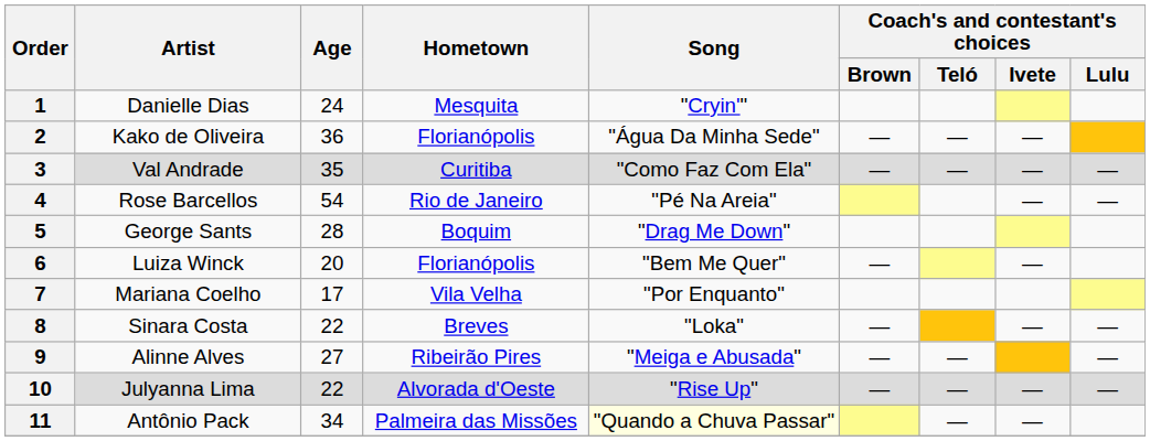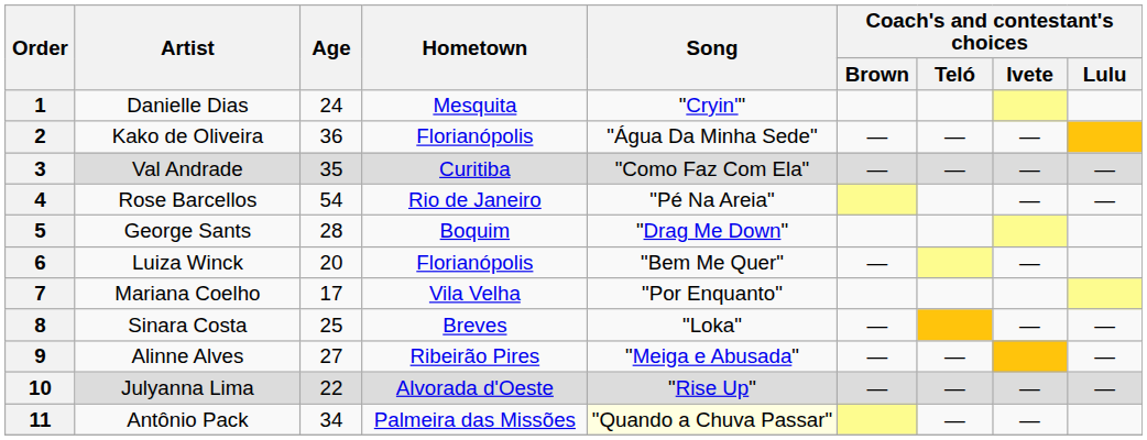 <table class="wikitable" style="text-align:center; line-height:17px; width:100%;">
 <tr>
 <th scope="col" rowspan=2 width="04%">Order</th>
 <th scope="col" rowspan=2 width="18%">Artist</th>
 <th scope="col" rowspan=2 width="05%">Age</th>
 <th scope="col" rowspan=2 width="18%">Hometown</th>
 <th scope="col" rowspan=2 width="20%">Song</th>
 <th scope="col" colspan=4 width="24%">Coach's and contestant's choices</th>
 </tr>
 <tr>
 <th width="06%">Brown</th>
 <th width="06%">Teló</th>
 <th width="06%">Ivete</th>
 <th width="06%">Lulu</th>
 </tr>
 <tr>
 <th>1</th>
 <td>Danielle Dias</td>
 <td>24</td>
 <td><a href='#'>Mesquita</a></td>
 <td>"<a href='#'>Cryin'</a>"</td>
 <td><strong></strong></td>
 <td><strong></strong></td>
 <td bgcolor=FDFC8F><strong></strong></td>
 <td><strong></strong></td>
 </tr>
 <tr>
 <th>2</th>
 <td>Kako de Oliveira</td>
 <td>36</td>
 <td><a href='#'>Florianópolis</a></td>
 <td>"Água Da Minha Sede"</td>
 <td>—</td>
 <td>—</td>
 <td>—</td>
 <td bgcolor=FFC40C><strong></strong></td>
 </tr>
 <tr bgcolor=DCDCDC>
 <th>3</th>
 <td>Val Andrade</td>
 <td>35</td>
 <td><a href='#'>Curitiba</a></td>
 <td>"Como Faz Com Ela"</td>
 <td>—</td>
 <td>—</td>
 <td>—</td>
 <td>—</td>
 </tr>
 <tr>
 <th>4</th>
 <td>Rose Barcellos</td>
 <td>54</td>
 <td><a href='#'>Rio de Janeiro</a></td>
 <td>"Pé Na Areia"</td>
 <td bgcolor=FDFC8F><strong></strong></td>
 <td><strong></strong></td>
 <td>—</td>
 <td>—</td>
 </tr>
 <tr>
 <th>5</th>
 <td>George Sants</td>
 <td>28</td>
 <td><a href='#'>Boquim</a></td>
 <td>"<a href='#'>Drag Me Down</a>"</td>
 <td><strong></strong></td>
 <td><strong></strong></td>
 <td bgcolor=FDFC8F><strong></strong></td>
 <td><strong></strong></td>
 </tr>
 <tr>
 <th>6</th>
 <td>Luiza Winck</td>
 <td>20</td>
 <td><a href='#'>Florianópolis</a></td>
 <td>"Bem Me Quer"</td>
 <td>—</td>
 <td bgcolor=FDFC8F><strong></strong></td>
 <td>—</td>
 <td><strong></strong></td>
 </tr>
 <tr>
 <th>7</th>
 <td>Mariana Coelho</td>
 <td>17</td>
 <td><a href='#'>Vila Velha</a></td>
 <td>"Por Enquanto"</td>
 <td><strong></strong></td>
 <td><strong></strong></td>
 <td><strong></strong></td>
 <td bgcolor=FDFC8F><strong></strong></td>
 </tr>
 <tr>
 <th>8</th>
 <td>Sinara Costa</td>
-<td>22</td>
+<td>25</td>
 <td><a href='#'>Breves</a></td>
 <td>"Loka"</td>
 <td>—</td>
 <td bgcolor=FFC40C><strong></strong></td>
 <td>—</td>
 <td>—</td>
 </tr>
 <tr>
 <th>9</th>
 <td>Alinne Alves</td>
 <td>27</td>
 <td><a href='#'>Ribeirão Pires</a></td>
 <td>"<a href='#'>Meiga e Abusada</a>"</td>
 <td>—</td>
 <td>—</td>
 <td bgcolor=FFC40C><strong></strong></td>
 <td>—</td>
 </tr>
 <tr bgcolor=DCDCDC>
 <th>10</th>
 <td>Julyanna Lima</td>
 <td>22</td>
 <td><a href='#'>Alvorada d'Oeste</a></td>
 <td>"<a href='#'>Rise Up</a>"</td>
 <td>—</td>
 <td>—</td>
 <td>—</td>
 <td>—</td>
 </tr>
 <tr>
 <th>11</th>
 <td>Antônio Pack</td>
 <td>34</td>
 <td><a href='#'>Palmeira das Missões</a></td>
 <td style="background: lightyellow;">"Quando a Chuva Passar"</td>
 <td bgcolor=FDFC8F><strong></strong></td>
 <td>—</td>
 <td>—</td>
 <td><strong></strong></td>
 </tr>
 <tr>
 </tr>
 </table>
